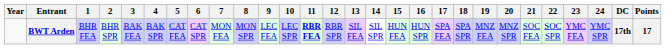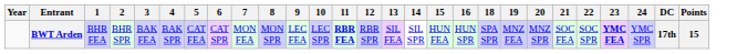 <table class="wikitable" style="text-align:center; font-size:85%">
 <tr>
 <th>Year</th>
 <th>Entrant</th>
 <th>1</th>
 <th>2</th>
 <th>3</th>
 <th>4</th>
 <th>5</th>
 <th>6</th>
 <th>7</th>
 <th>8</th>
 <th>9</th>
 <th>10</th>
 <th>11</th>
 <th>12</th>
 <th>13</th>
 <th>14</th>
 <th>15</th>
 <th>16</th>
-<th>17</th>
 <th>18</th>
 <th>19</th>
 <th>20</th>
 <th>21</th>
 <th>22</th>
 <th>23</th>
 <th>24</th>
 <th>DC</th>
 <th>Points</th>
 </tr>
 <tr>
 <td></td>
 <th nowrap><a href='#'>BWT Arden</a></th>
 <td style="background:#CFCFFF;"><a href='#'>BHR<br>FEA</a><br></td>
 <td style="background:#DFFFDF;"><a href='#'>BHR<br>SPR</a><br></td>
 <td style="background:#CFCFFF;"><a href='#'>BAK<br>FEA</a><br></td>
 <td style="background:#CFCFFF;"><a href='#'>BAK<br>SPR</a><br></td>
 <td style="background:#CFCFFF;"><a href='#'>CAT<br>FEA</a><br></td>
 <td style="background:#EFCFFF;"><a href='#'>CAT<br>SPR</a><br></td>
 <td style="background:#DFFFDF;"><a href='#'>MON<br>FEA</a><br></td>
 <td style="background:#CFCFFF;"><a href='#'>MON<br>SPR</a><br></td>
 <td style="background:#DFFFDF;"><a href='#'>LEC<br>FEA</a><br></td>
 <td style="background:#CFCFFF;"><a href='#'>LEC<br>SPR</a><br></td>
 <td style="background:#DFFFDF;"><strong><a href='#'>RBR<br>FEA</a><br></strong></td>
 <td style="background:#CFCFFF;"><a href='#'>RBR<br>SPR</a><br></td>
 <td style="background:#EFCFFF;"><a href='#'>SIL<br>FEA</a><br></td>
 <td style="background:#FFFFFF;"><a href='#'>SIL<br>SPR</a><br></td>
 <td style="background:#DFFFDF;"><a href='#'>HUN<br>FEA</a><br></td>
 <td style="background:#DFFFDF;"><a href='#'>HUN<br>SPR</a><br></td>
-<td style="background:#EFCFFF;"><a href='#'>SPA<br>FEA</a><br></td>
 <td style="background:#CFCFFF;"><a href='#'>SPA<br>SPR</a><br></td>
 <td style="background:#CFCFFF;"><a href='#'>MNZ<br>FEA</a><br></td>
 <td style="background:#CFCFFF;"><a href='#'>MNZ<br>SPR</a><br></td>
 <td style="background:#DFFFDF;"><a href='#'>SOC<br>FEA</a><br></td>
 <td style="background:#DFFFDF;"><a href='#'>SOC<br>SPR</a><br></td>
-<td style="background:#EFCFFF;"><a href='#'>YMC<br>FEA</a><br></td>
+<td style="background:#EFCFFF;"><strong><a href='#'>YMC<br>FEA</a><br></strong></td>
 <td style="background:#CFCFFF;"><a href='#'>YMC<br>SPR</a><br></td>
 <th>17th</th>
-<th>17</th>
+<th>15</th>
 </tr>
 </table>
